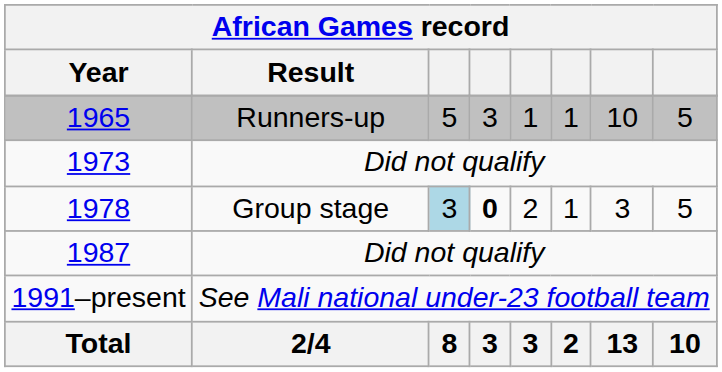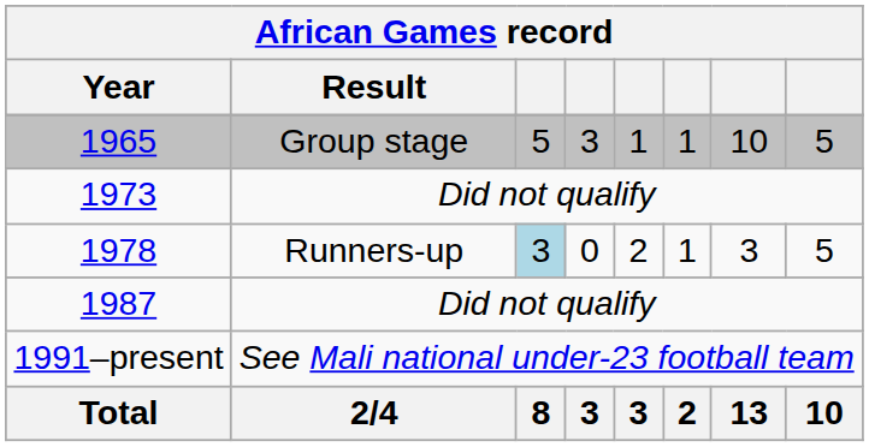 <table class="wikitable" style="text-align: center;">
 <tr>
 <th colspan=9><a href='#'>African Games</a> record</th>
 </tr>
 <tr>
 <th>Year</th>
 <th>Result</th>
 <th></th>
 <th></th>
 <th></th>
 <th></th>
 <th></th>
 <th></th>
 </tr>
 <tr>
 </tr>
 <tr style="background:silver;">
 <td> <a href='#'>1965</a></td>
-<td>Runners-up</td>
+<td>Group stage</td>
 <td>5</td>
 <td>3</td>
 <td>1</td>
 <td>1</td>
 <td>10</td>
 <td>5</td>
 </tr>
 <tr>
 <td> <a href='#'>1973</a></td>
 <td colspan=7><em>Did not qualify</em></td>
 </tr>
 <tr>
 <td> <a href='#'>1978</a></td>
-<td>Group stage</td>
+<td>Runners-up</td>
 <td style="background: lightblue;">3</td>
-<td><strong>0</strong></td>
+<td>0</td>
 <td>2</td>
 <td>1</td>
 <td>3</td>
 <td>5</td>
 </tr>
 <tr>
 <td> <a href='#'>1987</a></td>
 <td colspan=7><em>Did not qualify</em></td>
 </tr>
 <tr>
 <td><a href='#'>1991</a>–present</td>
 <td colspan=8><em>See <a href='#'>Mali national under-23 football team</a></em></td>
 </tr>
 <tr>
 <th><strong>Total</strong></th>
 <th><strong>2/4</strong></th>
 <th><strong>8</strong></th>
 <th><strong>3</strong></th>
 <th><strong>3</strong></th>
 <th><strong>2</strong></th>
 <th><strong>13</strong></th>
 <th><strong>10</strong></th>
 </tr>
 </table>
